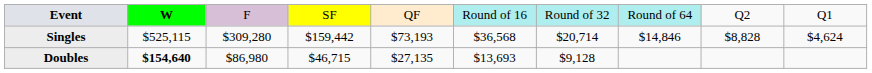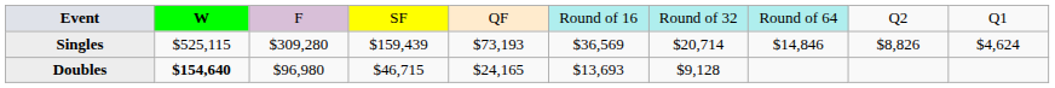 <table class=wikitable style=font-size:90%;text-align:center>
 <tr>
 <td style="width:130px; background:#dfe2e9;"><strong>Event</strong></td>
 <td style="width:80px; background:lime;"><strong>W</strong></td>
 <td style="width:85px; background:thistle;">F</td>
 <td style="width:85px; background:#ff0;">SF</td>
 <td style="width:85px; background:#ffebcd;">QF</td>
 <td style="width:85px; background:#afeeee;">Round of 16</td>
 <td style="width:85px; background:#afeeee;">Round of 32</td>
 <td style="width:85px; background:#afeeee;">Round of 64</td>
 <td width=85>Q2</td>
 <td width=85>Q1</td>
 </tr>
 <tr>
 <th style="background:#ededed;">Singles</th>
 <td>$525,115</td>
 <td>$309,280</td>
-<td>$159,442</td>
+<td>$159,439</td>
 <td>$73,193</td>
-<td>$36,568</td>
+<td>$36,569</td>
 <td>$20,714</td>
 <td>$14,846</td>
-<td>$8,828</td>
+<td>$8,826</td>
 <td>$4,624</td>
 </tr>
 <tr>
 <th style="background:#ededed;">Doubles</th>
 <td><strong>$154,640</strong></td>
-<td>$86,980</td>
+<td>$96,980</td>
 <td>$46,715</td>
-<td>$27,135</td>
+<td>$24,165</td>
 <td>$13,693</td>
 <td>$9,128</td>
 <td></td>
 <td></td>
 <td></td>
 </tr>
 </table>
